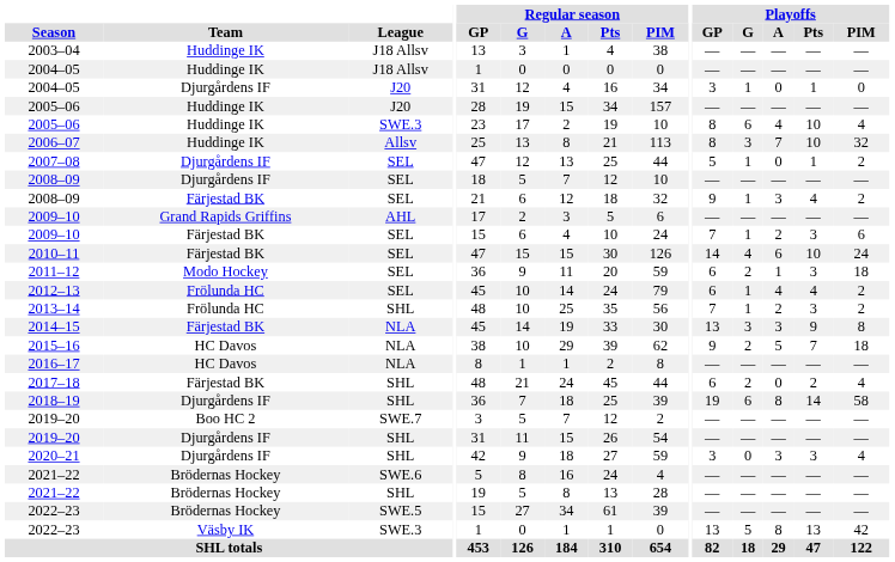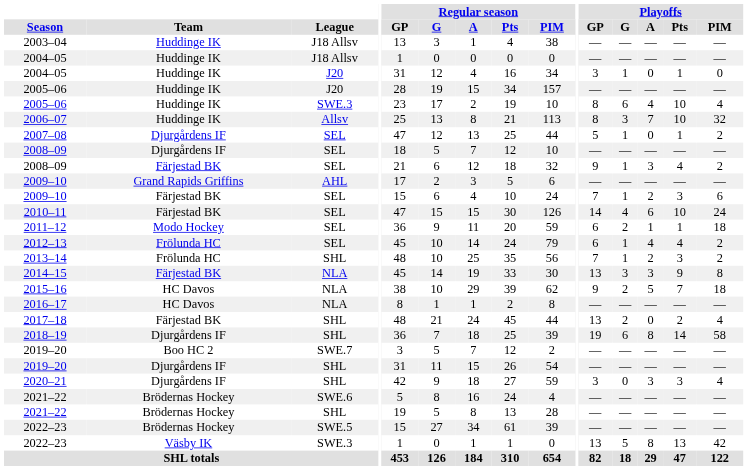 <table border="0" cellpadding="1" cellspacing="0" style="text-align:center; width:60em">
 <tr bgcolor="#e0e0e0">
 <th colspan="3" bgcolor="#ffffff"></th>
 <th rowspan="99" bgcolor="#ffffff"></th>
 <th colspan="5"><a href='#'>Regular season</a></th>
 <th rowspan="99" bgcolor="#ffffff"></th>
 <th colspan="5"><a href='#'>Playoffs</a></th>
 </tr>
 <tr bgcolor="#e0e0e0">
 <th><a href='#'>Season</a></th>
 <th>Team</th>
 <th>League</th>
 <th>GP</th>
 <th><a href='#'>G</a></th>
 <th><a href='#'>A</a></th>
 <th><a href='#'>Pts</a></th>
 <th><a href='#'>PIM</a></th>
 <th>GP</th>
 <th>G</th>
 <th>A</th>
 <th>Pts</th>
 <th>PIM</th>
 </tr>
 <tr>
 <td>2003–04</td>
 <td><a href='#'>Huddinge IK</a></td>
 <td>J18 Allsv</td>
 <td>13</td>
 <td>3</td>
 <td>1</td>
 <td>4</td>
 <td>38</td>
 <td>—</td>
 <td>—</td>
 <td>—</td>
 <td>—</td>
 <td>—</td>
 </tr>
 <tr bgcolor="#f0f0f0">
 <td>2004–05</td>
 <td>Huddinge IK</td>
 <td>J18 Allsv</td>
 <td>1</td>
 <td>0</td>
 <td>0</td>
 <td>0</td>
 <td>0</td>
 <td>—</td>
 <td>—</td>
 <td>—</td>
 <td>—</td>
 <td>—</td>
 </tr>
 <tr>
 <td>2004–05</td>
-<td>Djurgårdens IF</td>
+<td>Huddinge IK</td>
 <td><a href='#'>J20</a></td>
 <td>31</td>
 <td>12</td>
 <td>4</td>
 <td>16</td>
 <td>34</td>
 <td>3</td>
 <td>1</td>
 <td>0</td>
 <td>1</td>
 <td>0</td>
 </tr>
 <tr bgcolor="#f0f0f0">
 <td>2005–06</td>
 <td>Huddinge IK</td>
 <td>J20</td>
 <td>28</td>
 <td>19</td>
 <td>15</td>
 <td>34</td>
 <td>157</td>
 <td>—</td>
 <td>—</td>
 <td>—</td>
 <td>—</td>
 <td>—</td>
 </tr>
 <tr>
 <td><a href='#'>2005–06</a></td>
 <td>Huddinge IK</td>
 <td><a href='#'>SWE.3</a></td>
 <td>23</td>
 <td>17</td>
 <td>2</td>
 <td>19</td>
 <td>10</td>
 <td>8</td>
 <td>6</td>
 <td>4</td>
 <td>10</td>
 <td>4</td>
 </tr>
 <tr bgcolor="#f0f0f0">
 <td><a href='#'>2006–07</a></td>
 <td>Huddinge IK</td>
 <td><a href='#'>Allsv</a></td>
 <td>25</td>
 <td>13</td>
 <td>8</td>
 <td>21</td>
 <td>113</td>
 <td>8</td>
 <td>3</td>
 <td>7</td>
 <td>10</td>
 <td>32</td>
 </tr>
 <tr>
 <td><a href='#'>2007–08</a></td>
 <td><a href='#'>Djurgårdens IF</a></td>
 <td><a href='#'>SEL</a></td>
 <td>47</td>
 <td>12</td>
 <td>13</td>
 <td>25</td>
 <td>44</td>
 <td>5</td>
 <td>1</td>
 <td>0</td>
 <td>1</td>
 <td>2</td>
 </tr>
 <tr bgcolor="#f0f0f0">
 <td><a href='#'>2008–09</a></td>
 <td>Djurgårdens IF</td>
 <td>SEL</td>
 <td>18</td>
 <td>5</td>
 <td>7</td>
 <td>12</td>
 <td>10</td>
 <td>—</td>
 <td>—</td>
 <td>—</td>
 <td>—</td>
 <td>—</td>
 </tr>
 <tr>
 <td>2008–09</td>
 <td><a href='#'>Färjestad BK</a></td>
 <td>SEL</td>
 <td>21</td>
 <td>6</td>
 <td>12</td>
 <td>18</td>
 <td>32</td>
 <td>9</td>
 <td>1</td>
 <td>3</td>
 <td>4</td>
 <td>2</td>
 </tr>
 <tr bgcolor="#f0f0f0">
 <td><a href='#'>2009–10</a></td>
 <td><a href='#'>Grand Rapids Griffins</a></td>
 <td><a href='#'>AHL</a></td>
 <td>17</td>
 <td>2</td>
 <td>3</td>
 <td>5</td>
 <td>6</td>
 <td>—</td>
 <td>—</td>
 <td>—</td>
 <td>—</td>
 <td>—</td>
 </tr>
 <tr>
 <td><a href='#'>2009–10</a></td>
 <td>Färjestad BK</td>
 <td>SEL</td>
 <td>15</td>
 <td>6</td>
 <td>4</td>
 <td>10</td>
 <td>24</td>
 <td>7</td>
 <td>1</td>
 <td>2</td>
 <td>3</td>
 <td>6</td>
 </tr>
 <tr bgcolor="#f0f0f0">
 <td><a href='#'>2010–11</a></td>
 <td>Färjestad BK</td>
 <td>SEL</td>
 <td>47</td>
 <td>15</td>
 <td>15</td>
 <td>30</td>
 <td>126</td>
 <td>14</td>
 <td>4</td>
 <td>6</td>
 <td>10</td>
 <td>24</td>
 </tr>
 <tr>
 <td><a href='#'>2011–12</a></td>
 <td><a href='#'>Modo Hockey</a></td>
 <td>SEL</td>
 <td>36</td>
 <td>9</td>
 <td>11</td>
 <td>20</td>
 <td>59</td>
 <td>6</td>
 <td>2</td>
 <td>1</td>
-<td>3</td>
+<td>1</td>
 <td>18</td>
 </tr>
 <tr bgcolor="#f0f0f0">
 <td><a href='#'>2012–13</a></td>
 <td><a href='#'>Frölunda HC</a></td>
 <td>SEL</td>
 <td>45</td>
 <td>10</td>
 <td>14</td>
 <td>24</td>
 <td>79</td>
 <td>6</td>
 <td>1</td>
 <td>4</td>
 <td>4</td>
 <td>2</td>
 </tr>
 <tr>
 <td><a href='#'>2013–14</a></td>
 <td>Frölunda HC</td>
 <td>SHL</td>
 <td>48</td>
 <td>10</td>
 <td>25</td>
 <td>35</td>
 <td>56</td>
 <td>7</td>
 <td>1</td>
 <td>2</td>
 <td>3</td>
 <td>2</td>
 </tr>
 <tr bgcolor="#f0f0f0">
 <td><a href='#'>2014–15</a></td>
 <td><a href='#'>Färjestad BK</a></td>
 <td><a href='#'>NLA</a></td>
 <td>45</td>
 <td>14</td>
 <td>19</td>
 <td>33</td>
 <td>30</td>
 <td>13</td>
 <td>3</td>
 <td>3</td>
 <td>9</td>
 <td>8</td>
 </tr>
 <tr>
 <td><a href='#'>2015–16</a></td>
 <td>HC Davos</td>
 <td>NLA</td>
 <td>38</td>
 <td>10</td>
 <td>29</td>
 <td>39</td>
 <td>62</td>
 <td>9</td>
 <td>2</td>
 <td>5</td>
 <td>7</td>
 <td>18</td>
 </tr>
 <tr bgcolor="#f0f0f0">
 <td><a href='#'>2016–17</a></td>
 <td>HC Davos</td>
 <td>NLA</td>
 <td>8</td>
 <td>1</td>
 <td>1</td>
 <td>2</td>
 <td>8</td>
 <td>—</td>
 <td>—</td>
 <td>—</td>
 <td>—</td>
 <td>—</td>
 </tr>
 <tr>
 <td><a href='#'>2017–18</a></td>
 <td>Färjestad BK</td>
 <td>SHL</td>
 <td>48</td>
 <td>21</td>
 <td>24</td>
 <td>45</td>
 <td>44</td>
-<td>6</td>
+<td>13</td>
 <td>2</td>
 <td>0</td>
 <td>2</td>
 <td>4</td>
 </tr>
 <tr bgcolor="#f0f0f0">
 <td><a href='#'>2018–19</a></td>
 <td>Djurgårdens IF</td>
 <td>SHL</td>
 <td>36</td>
 <td>7</td>
 <td>18</td>
 <td>25</td>
 <td>39</td>
 <td>19</td>
 <td>6</td>
 <td>8</td>
 <td>14</td>
 <td>58</td>
 </tr>
 <tr>
 <td>2019–20</td>
 <td>Boo HC 2</td>
 <td>SWE.7</td>
 <td>3</td>
 <td>5</td>
 <td>7</td>
 <td>12</td>
 <td>2</td>
 <td>—</td>
 <td>—</td>
 <td>—</td>
 <td>—</td>
 <td>—</td>
 </tr>
 <tr bgcolor="#f0f0f0">
 <td><a href='#'>2019–20</a></td>
 <td>Djurgårdens IF</td>
 <td>SHL</td>
 <td>31</td>
 <td>11</td>
 <td>15</td>
 <td>26</td>
 <td>54</td>
 <td>—</td>
 <td>—</td>
 <td>—</td>
 <td>—</td>
 <td>—</td>
 </tr>
 <tr>
 <td><a href='#'>2020–21</a></td>
 <td>Djurgårdens IF</td>
 <td>SHL</td>
 <td>42</td>
 <td>9</td>
 <td>18</td>
 <td>27</td>
 <td>59</td>
 <td>3</td>
 <td>0</td>
 <td>3</td>
 <td>3</td>
 <td>4</td>
 </tr>
 <tr bgcolor="#f0f0f0">
 <td>2021–22</td>
 <td>Brödernas Hockey</td>
 <td>SWE.6</td>
 <td>5</td>
 <td>8</td>
 <td>16</td>
 <td>24</td>
 <td>4</td>
 <td>—</td>
 <td>—</td>
 <td>—</td>
 <td>—</td>
 <td>—</td>
 </tr>
 <tr>
 <td><a href='#'>2021–22</a></td>
 <td>Brödernas Hockey</td>
 <td>SHL</td>
 <td>19</td>
 <td>5</td>
 <td>8</td>
 <td>13</td>
 <td>28</td>
 <td>—</td>
 <td>—</td>
 <td>—</td>
 <td>—</td>
 <td>—</td>
 </tr>
 <tr bgcolor="#f0f0f0">
 <td>2022–23</td>
 <td>Brödernas Hockey</td>
 <td>SWE.5</td>
 <td>15</td>
 <td>27</td>
 <td>34</td>
 <td>61</td>
 <td>39</td>
 <td>—</td>
 <td>—</td>
 <td>—</td>
 <td>—</td>
 <td>—</td>
 </tr>
 <tr>
 <td>2022–23</td>
 <td><a href='#'>Väsby IK</a></td>
 <td>SWE.3</td>
 <td>1</td>
 <td>0</td>
 <td>1</td>
 <td>1</td>
 <td>0</td>
 <td>13</td>
 <td>5</td>
 <td>8</td>
 <td>13</td>
 <td>42</td>
 </tr>
 <tr bgcolor="#e0e0e0">
 <th colspan="3">SHL totals</th>
 <th>453</th>
 <th>126</th>
 <th>184</th>
 <th>310</th>
 <th>654</th>
 <th>82</th>
 <th>18</th>
 <th>29</th>
 <th>47</th>
 <th>122</th>
 </tr>
 </table>
